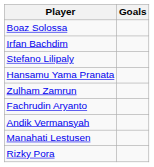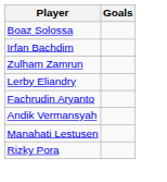 <table class="wikitable sortable" style="text-align: left;">
 <tr>
 <th>Player</th>
 <th>Goals</th>
 </tr>
 <tr>
 <td><a href='#'>Boaz Solossa</a></td>
 <td></td>
 </tr>
 <tr>
 <td><a href='#'>Irfan Bachdim</a></td>
 <td></td>
 </tr>
 <tr>
-<td><a href='#'>Stefano Lilipaly</a></td>
+<td><a href='#'>Zulham Zamrun</a></td>
 <td></td>
 </tr>
 <tr>
-<td><a href='#'>Hansamu Yama Pranata</a></td>
-<td></td>
-</tr>
-<tr>
-<td><a href='#'>Zulham Zamrun</a></td>
+<td><a href='#'>Lerby Eliandry</a></td>
 <td></td>
 </tr>
 <tr>
 <td><a href='#'>Fachrudin Aryanto</a></td>
 <td></td>
 </tr>
 <tr>
 <td><a href='#'>Andik Vermansyah</a></td>
 <td></td>
 </tr>
 <tr>
 <td><a href='#'>Manahati Lestusen</a></td>
 <td></td>
 </tr>
 <tr>
 <td><a href='#'>Rizky Pora</a></td>
 <td></td>
 </tr>
 </table>
